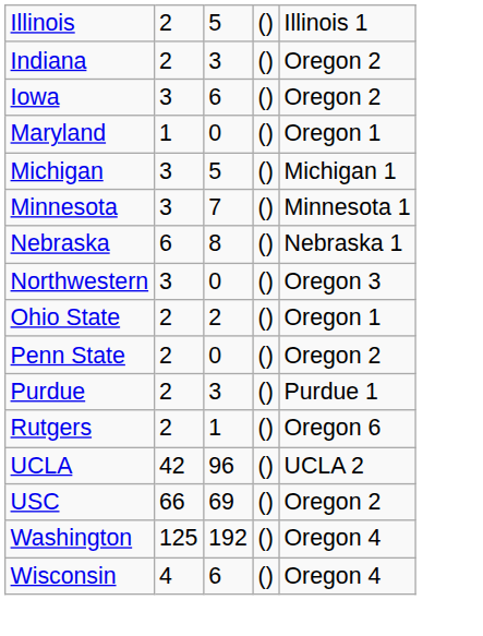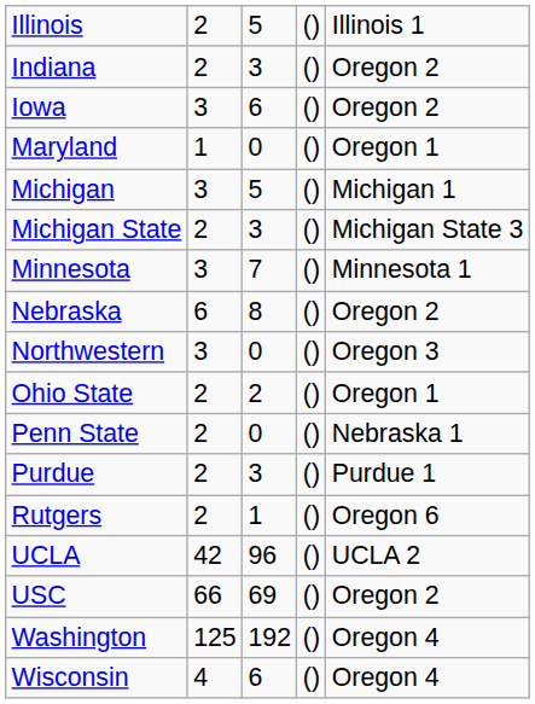 <table class="wikitable sortable">
 <tr>
 <td><a href='#'>Illinois</a></td>
 <td>2</td>
 <td>5</td>
 <td>()</td>
 <td>Illinois 1</td>
 </tr>
 <tr>
 <td><a href='#'>Indiana</a></td>
 <td>2</td>
 <td>3</td>
 <td>()</td>
 <td>Oregon 2</td>
 </tr>
 <tr>
 <td><a href='#'>Iowa</a></td>
 <td>3</td>
 <td>6</td>
 <td>()</td>
 <td>Oregon 2</td>
 </tr>
 <tr>
 <td><a href='#'>Maryland</a></td>
 <td>1</td>
 <td>0</td>
 <td>()</td>
 <td>Oregon 1</td>
 </tr>
 <tr>
 <td><a href='#'>Michigan</a></td>
 <td>3</td>
 <td>5</td>
 <td>()</td>
 <td>Michigan 1</td>
 </tr>
 <tr>
+<td><a href='#'>Michigan State</a></td>
+<td>2</td>
+<td>3</td>
+<td>()</td>
+<td>Michigan State 3</td>
+</tr>
+<tr>
 <td><a href='#'>Minnesota</a></td>
 <td>3</td>
 <td>7</td>
 <td>()</td>
 <td>Minnesota 1</td>
 </tr>
 <tr>
 <td><a href='#'>Nebraska</a></td>
 <td>6</td>
 <td>8</td>
 <td>()</td>
-<td>Nebraska 1</td>
+<td>Oregon 2</td>
 </tr>
 <tr>
 <td><a href='#'>Northwestern</a></td>
 <td>3</td>
 <td>0</td>
 <td>()</td>
 <td>Oregon 3</td>
 </tr>
 <tr>
 <td><a href='#'>Ohio State</a></td>
 <td>2</td>
 <td>2</td>
 <td>()</td>
 <td>Oregon 1</td>
 </tr>
 <tr>
 <td><a href='#'>Penn State</a></td>
 <td>2</td>
 <td>0</td>
 <td>()</td>
-<td>Oregon 2</td>
+<td>Nebraska 1</td>
 </tr>
 <tr>
 <td><a href='#'>Purdue</a></td>
 <td>2</td>
 <td>3</td>
 <td>()</td>
 <td>Purdue 1</td>
 </tr>
 <tr>
 <td><a href='#'>Rutgers</a></td>
 <td>2</td>
 <td>1</td>
 <td>()</td>
 <td>Oregon 6</td>
 </tr>
 <tr>
 <td><a href='#'>UCLA</a></td>
 <td>42</td>
 <td>96</td>
 <td>()</td>
 <td>UCLA 2</td>
 </tr>
 <tr>
 <td><a href='#'>USC</a></td>
 <td>66</td>
 <td>69</td>
 <td>()</td>
 <td>Oregon 2</td>
 </tr>
 <tr>
 <td><a href='#'>Washington</a></td>
 <td>125</td>
 <td>192</td>
 <td>()</td>
 <td>Oregon 4</td>
 </tr>
 <tr>
 <td><a href='#'>Wisconsin</a></td>
 <td>4</td>
 <td>6</td>
 <td>()</td>
 <td>Oregon 4</td>
 </tr>
 </table>
